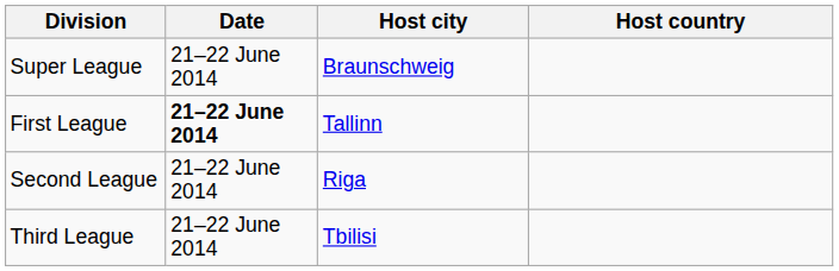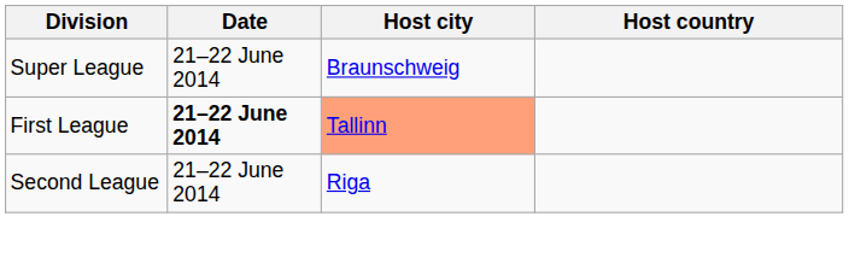 <table class="wikitable" width=50%>
 <tr>
 <th width=10%>Division</th>
 <th width=10%>Date</th>
 <th width=10%>Host city</th>
 <th width=20%>Host country</th>
 </tr>
 <tr>
 <td>Super League</td>
 <td>21–22 June 2014</td>
 <td><a href='#'>Braunschweig</a></td>
 <td></td>
 </tr>
 <tr>
 <td>First League</td>
 <td><strong>21–22 June 2014</strong></td>
-<td><a href='#'>Tallinn</a></td>
+<td style="background: lightsalmon;"><a href='#'>Tallinn</a></td>
 <td></td>
 </tr>
 <tr>
 <td>Second League</td>
 <td>21–22 June 2014</td>
 <td><a href='#'>Riga</a></td>
 <td></td>
 </tr>
-<tr>
-<td>Third League</td>
-<td>21–22 June 2014</td>
-<td><a href='#'>Tbilisi</a></td>
-<td></td>
-</tr>
 </table>
